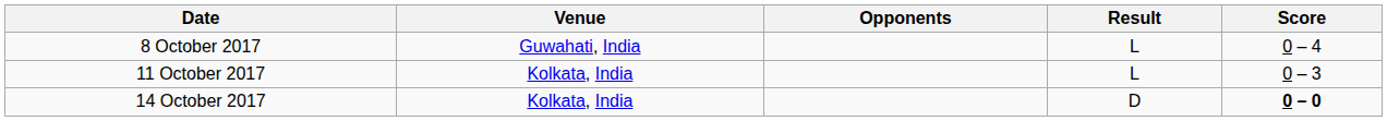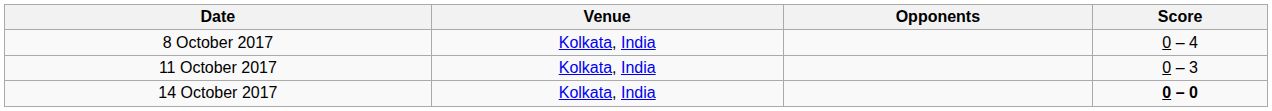 <table class="wikitable"  style="text-align:center; width:100%;">
 <tr>
 <th>Date</th>
 <th>Venue</th>
 <th>Opponents</th>
-<th>Result</th>
 <th>Score</th>
 </tr>
 <tr>
 <td>8 October 2017</td>
-<td><a href='#'>Guwahati</a>, <a href='#'>India</a></td>
+<td><a href='#'>Kolkata</a>, <a href='#'>India</a></td>
 <td></td>
-<td>L</td>
 <td><u>0</u> – 4</td>
 </tr>
 <tr>
 <td>11 October 2017</td>
 <td><a href='#'>Kolkata</a>, <a href='#'>India</a></td>
 <td></td>
-<td>L</td>
 <td><u>0</u> – 3</td>
 </tr>
 <tr>
 <td>14 October 2017</td>
 <td><a href='#'>Kolkata</a>, <a href='#'>India</a></td>
 <td></td>
-<td>D</td>
 <td><strong><u>0</u> – 0</strong></td>
 </tr>
 </table>
